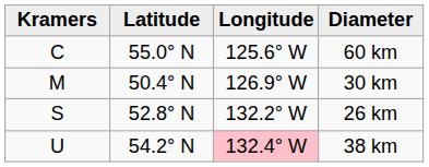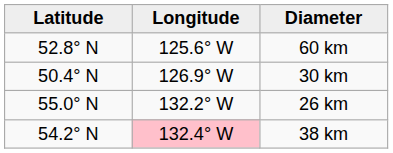 <table class="wikitable">
 <tr>
-<th width="25%" style="background:#eeeeee;">Kramers</th>
 <th width="25%" style="background:#eeeeee;">Latitude</th>
 <th width="25%" style="background:#eeeeee;">Longitude</th>
 <th width="25%" style="background:#eeeeee;">Diameter</th>
 </tr>
 <tr>
-<td align="center">C</td>
-<td align="center">55.0° N</td>
+<td align="center">52.8° N</td>
 <td align="center">125.6° W</td>
 <td align="center">60 km</td>
 </tr>
 <tr>
-<td align="center">M</td>
 <td align="center">50.4° N</td>
 <td align="center">126.9° W</td>
 <td align="center">30 km</td>
 </tr>
 <tr>
-<td align="center">S</td>
-<td align="center">52.8° N</td>
+<td align="center">55.0° N</td>
 <td align="center">132.2° W</td>
 <td align="center">26 km</td>
 </tr>
 <tr>
-<td align="center">U</td>
 <td align="center">54.2° N</td>
 <td align="center" style="background: pink;">132.4° W</td>
 <td align="center">38 km</td>
 </tr>
 </table>
